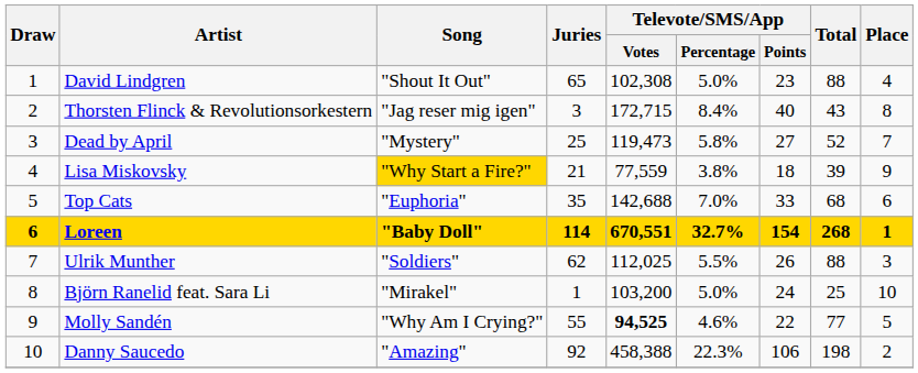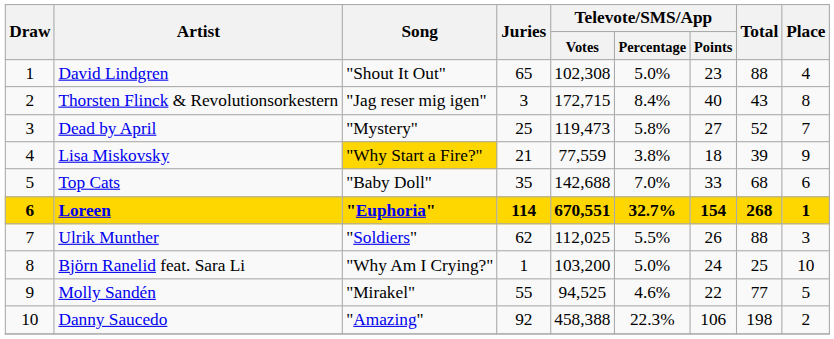 <table class="sortable wikitable" style="margin: 1em auto 1em auto; text-align:center;">
 <tr>
 <th rowspan="2">Draw</th>
 <th rowspan="2">Artist</th>
 <th rowspan="2">Song</th>
 <th rowspan="2">Juries</th>
 <th colspan="3">Televote/SMS/App</th>
 <th rowspan="2">Total</th>
 <th rowspan="2">Place</th>
 </tr>
 <tr>
 <th><small>Votes</small></th>
 <th><small>Percentage</small></th>
 <th><small>Points</small></th>
 </tr>
 <tr>
 <td>1</td>
 <td align="left"><a href='#'>David Lindgren</a></td>
 <td align="left">"Shout It Out"</td>
 <td>65</td>
 <td>102,308</td>
 <td>5.0%</td>
 <td>23</td>
 <td>88</td>
 <td>4</td>
 </tr>
 <tr>
 <td>2</td>
 <td align="left"><a href='#'>Thorsten Flinck</a> & Revolutionsorkestern</td>
 <td align="left">"Jag reser mig igen"</td>
 <td>3</td>
 <td>172,715</td>
 <td>8.4%</td>
 <td>40</td>
 <td>43</td>
 <td>8</td>
 </tr>
 <tr>
 <td>3</td>
 <td align="left"><a href='#'>Dead by April</a></td>
 <td align="left">"Mystery"</td>
 <td>25</td>
 <td>119,473</td>
 <td>5.8%</td>
 <td>27</td>
 <td>52</td>
 <td>7</td>
 </tr>
 <tr>
 <td>4</td>
 <td align="left"><a href='#'>Lisa Miskovsky</a></td>
 <td align="left" style="background: gold;">"Why Start a Fire?"</td>
 <td>21</td>
 <td>77,559</td>
 <td>3.8%</td>
 <td>18</td>
 <td>39</td>
 <td>9</td>
 </tr>
 <tr>
 <td>5</td>
 <td align="left"><a href='#'>Top Cats</a></td>
-<td align="left">"<a href='#'>Euphoria</a>"</td>
+<td align="left">"Baby Doll"</td>
 <td>35</td>
 <td>142,688</td>
 <td>7.0%</td>
 <td>33</td>
 <td>68</td>
 <td>6</td>
 </tr>
 <tr style="font-weight:bold;background:gold;">
 <td>6</td>
 <td align="left"><a href='#'>Loreen</a></td>
-<td align="left">"Baby Doll"</td>
+<td align="left">"<a href='#'>Euphoria</a>"</td>
 <td>114</td>
 <td>670,551</td>
 <td>32.7%</td>
 <td>154</td>
 <td>268</td>
 <td>1</td>
 </tr>
 <tr>
 <td>7</td>
 <td align="left"><a href='#'>Ulrik Munther</a></td>
 <td align="left">"<a href='#'>Soldiers</a>"</td>
 <td>62</td>
 <td>112,025</td>
 <td>5.5%</td>
 <td>26</td>
 <td>88</td>
 <td>3</td>
 </tr>
 <tr>
 <td>8</td>
 <td align="left"><a href='#'>Björn Ranelid</a> feat. Sara Li</td>
-<td align="left">"Mirakel"</td>
+<td align="left">"Why Am I Crying?"</td>
 <td>1</td>
 <td>103,200</td>
 <td>5.0%</td>
 <td>24</td>
 <td>25</td>
 <td>10</td>
 </tr>
 <tr>
 <td>9</td>
 <td align="left"><a href='#'>Molly Sandén</a></td>
-<td align="left">"Why Am I Crying?"</td>
+<td align="left">"Mirakel"</td>
 <td>55</td>
-<td><strong>94,525</strong></td>
+<td>94,525</td>
 <td>4.6%</td>
 <td>22</td>
 <td>77</td>
 <td>5</td>
 </tr>
 <tr>
 <td>10</td>
 <td align="left"><a href='#'>Danny Saucedo</a></td>
 <td align="left">"<a href='#'>Amazing</a>"</td>
 <td>92</td>
 <td>458,388</td>
 <td>22.3%</td>
 <td>106</td>
 <td>198</td>
 <td>2</td>
 </tr>
 <tr>
 </tr>
 </table>
